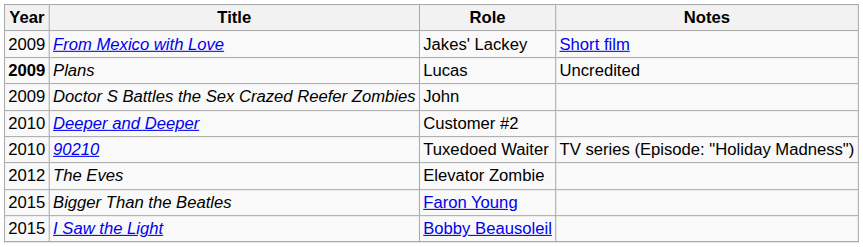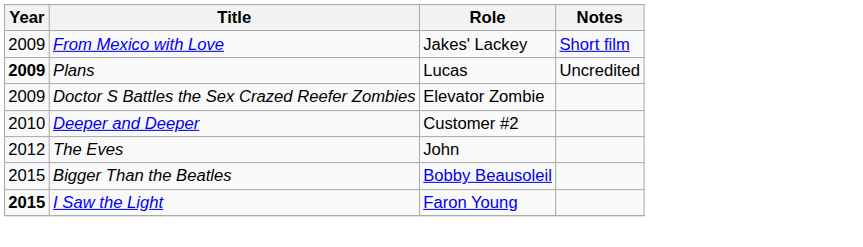 <table class="wikitable sortable">
 <tr>
 <th>Year</th>
 <th>Title</th>
 <th>Role</th>
 <th class="unsortable">Notes</th>
 </tr>
 <tr>
 <td>2009</td>
 <td><em><a href='#'>From Mexico with Love</a></em></td>
 <td>Jakes' Lackey</td>
 <td><a href='#'>Short film</a></td>
 </tr>
 <tr>
 <td><strong>2009</strong></td>
 <td><em>Plans</em></td>
 <td>Lucas</td>
 <td>Uncredited</td>
 </tr>
 <tr>
 <td>2009</td>
 <td><em>Doctor S Battles the Sex Crazed Reefer Zombies</em></td>
-<td>John</td>
+<td>Elevator Zombie</td>
 <td></td>
 </tr>
 <tr>
 <td>2010</td>
 <td><em><a href='#'>Deeper and Deeper</a></em></td>
 <td>Customer #2</td>
 <td></td>
 </tr>
 <tr>
-<td>2010</td>
-<td><em><a href='#'>90210</a></em></td>
-<td>Tuxedoed Waiter</td>
-<td>TV series (Episode: "Holiday Madness")</td>
-</tr>
-<tr>
 <td>2012</td>
 <td><em>The Eves</em></td>
-<td>Elevator Zombie</td>
+<td>John</td>
 <td></td>
 </tr>
 <tr>
 <td>2015</td>
 <td><em>Bigger Than the Beatles</em></td>
-<td><a href='#'>Faron Young</a></td>
+<td><a href='#'>Bobby Beausoleil</a></td>
 <td></td>
 </tr>
 <tr>
-<td>2015</td>
+<td><strong>2015</strong></td>
 <td><em><a href='#'>I Saw the Light</a></em></td>
-<td><a href='#'>Bobby Beausoleil</a></td>
+<td><a href='#'>Faron Young</a></td>
 <td></td>
 </tr>
 <tr>
 </tr>
 </table>
